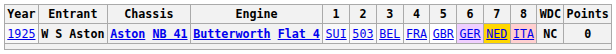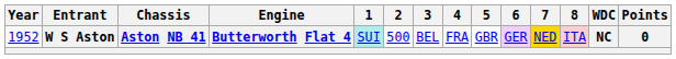 <table class="wikitable" style="text-align:center; font-size:90%">
 <tr>
 <th>Year</th>
 <th>Entrant</th>
 <th>Chassis</th>
 <th>Engine</th>
 <th>1</th>
 <th>2</th>
 <th>3</th>
 <th>4</th>
 <th>5</th>
 <th>6</th>
 <th>7</th>
 <th>8</th>
 <th>WDC</th>
 <th>Points</th>
 </tr>
 <tr>
-<td><a href='#'>1925</a></td>
+<td><a href='#'>1952</a></td>
 <th>W S Aston</th>
 <th><a href='#'>Aston</a> <a href='#'>NB 41</a></th>
 <th><a href='#'>Butterworth</a> <a href='#'>Flat 4</a></th>
-<td><a href='#'>SUI</a></td>
-<td><a href='#'>503</a></td>
+<td style="background: paleturquoise;"><a href='#'>SUI</a></td>
+<td><a href='#'>500</a></td>
 <td><a href='#'>BEL</a></td>
 <td><a href='#'>FRA</a></td>
 <td style="background:#ffffff;"><a href='#'>GBR</a><br></td>
 <td style="background:#EFCFFF;"><a href='#'>GER</a><br></td>
 <td style="background: gold;"><a href='#'>NED</a></td>
 <td style="background:#FFCFCF;"><a href='#'>ITA</a><br></td>
 <th>NC</th>
 <th>0</th>
 </tr>
 <tr>
 <th colspan="14"></th>
 </tr>
 </table>
